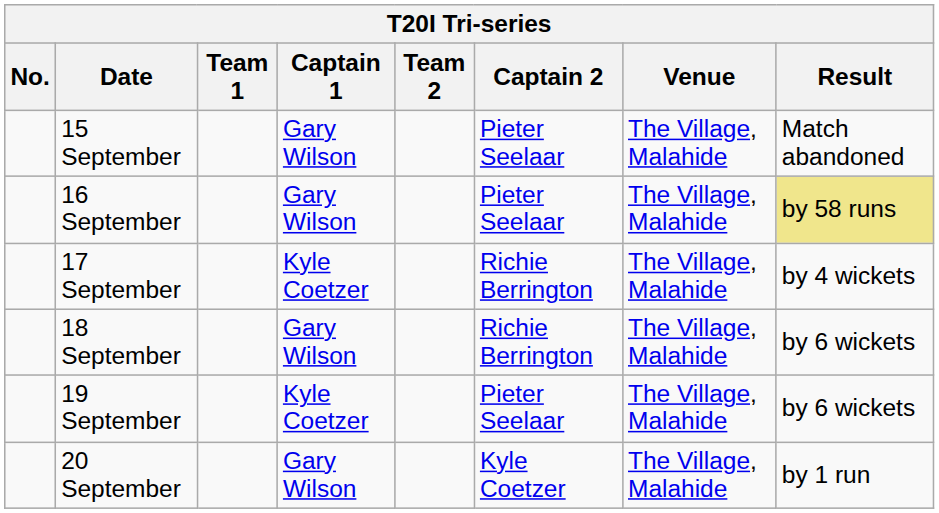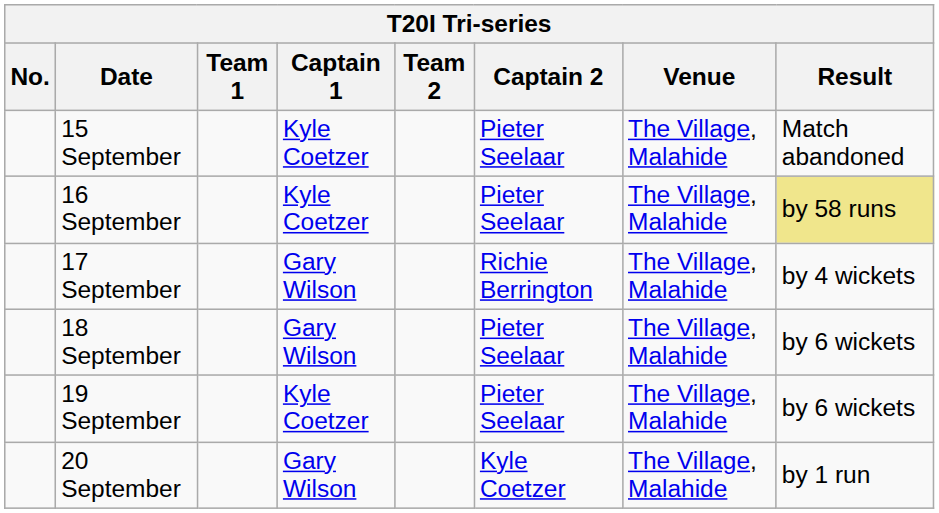 <table class="wikitable">
 <tr>
 <th colspan="9">T20I Tri-series</th>
 </tr>
 <tr>
 <th>No.</th>
 <th>Date</th>
 <th>Team 1</th>
 <th>Captain 1</th>
 <th>Team 2</th>
 <th>Captain 2</th>
 <th>Venue</th>
 <th>Result</th>
 </tr>
 <tr>
 <td></td>
 <td>15 September</td>
 <td></td>
-<td><a href='#'>Gary Wilson</a></td>
+<td><a href='#'>Kyle Coetzer</a></td>
 <td></td>
 <td><a href='#'>Pieter Seelaar</a></td>
 <td><a href='#'>The Village</a>, <a href='#'>Malahide</a></td>
 <td>Match abandoned</td>
 </tr>
 <tr>
 <td></td>
 <td>16 September</td>
 <td></td>
-<td><a href='#'>Gary Wilson</a></td>
+<td><a href='#'>Kyle Coetzer</a></td>
 <td></td>
 <td><a href='#'>Pieter Seelaar</a></td>
 <td><a href='#'>The Village</a>, <a href='#'>Malahide</a></td>
 <td style="background: khaki;"> by 58 runs</td>
 </tr>
 <tr>
 <td></td>
 <td>17 September</td>
 <td></td>
-<td><a href='#'>Kyle Coetzer</a></td>
+<td><a href='#'>Gary Wilson</a></td>
 <td></td>
 <td><a href='#'>Richie Berrington</a></td>
 <td><a href='#'>The Village</a>, <a href='#'>Malahide</a></td>
 <td> by 4 wickets</td>
 </tr>
 <tr>
 <td></td>
 <td>18 September</td>
 <td></td>
 <td><a href='#'>Gary Wilson</a></td>
 <td></td>
-<td><a href='#'>Richie Berrington</a></td>
+<td><a href='#'>Pieter Seelaar</a></td>
 <td><a href='#'>The Village</a>, <a href='#'>Malahide</a></td>
 <td> by 6 wickets</td>
 </tr>
 <tr>
 <td></td>
 <td>19 September</td>
 <td></td>
 <td><a href='#'>Kyle Coetzer</a></td>
 <td></td>
 <td><a href='#'>Pieter Seelaar</a></td>
 <td><a href='#'>The Village</a>, <a href='#'>Malahide</a></td>
 <td> by 6 wickets</td>
 </tr>
 <tr>
 <td></td>
 <td>20 September</td>
 <td></td>
 <td><a href='#'>Gary Wilson</a></td>
 <td></td>
 <td><a href='#'>Kyle Coetzer</a></td>
 <td><a href='#'>The Village</a>, <a href='#'>Malahide</a></td>
 <td> by 1 run</td>
 </tr>
 </table>
